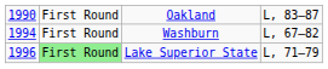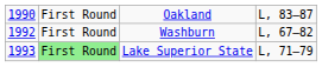 <table class="wikitable">
 <tr align="center">
 <td><a href='#'>1990</a></td>
 <td>First Round</td>
 <td><a href='#'>Oakland</a></td>
 <td>L, 83–87</td>
 </tr>
 <tr align="center">
-<td><a href='#'>1994</a></td>
+<td><a href='#'>1992</a></td>
 <td>First Round</td>
 <td><a href='#'>Washburn</a></td>
 <td>L, 67–82</td>
 </tr>
 <tr align="center">
-<td><a href='#'>1996</a></td>
+<td><a href='#'>1993</a></td>
 <td style="background: lightgreen;">First Round</td>
 <td><a href='#'>Lake Superior State</a></td>
 <td>L, 71–79</td>
 </tr>
 </table>
